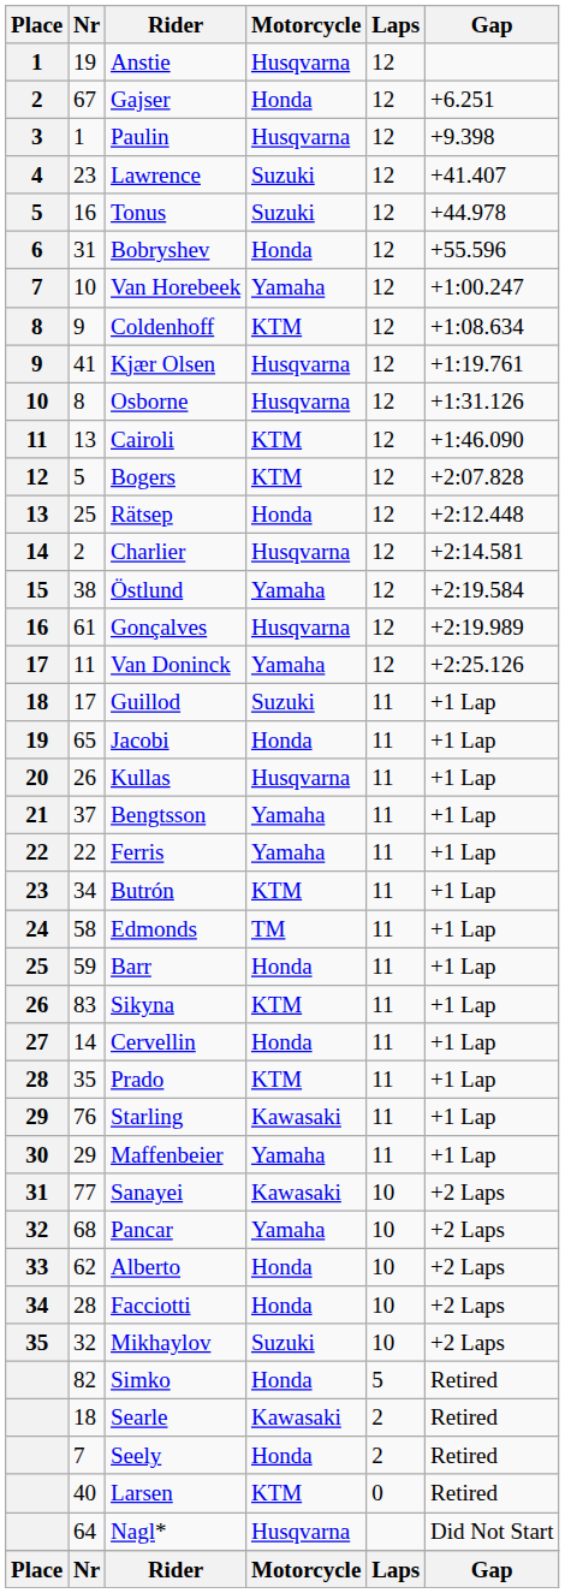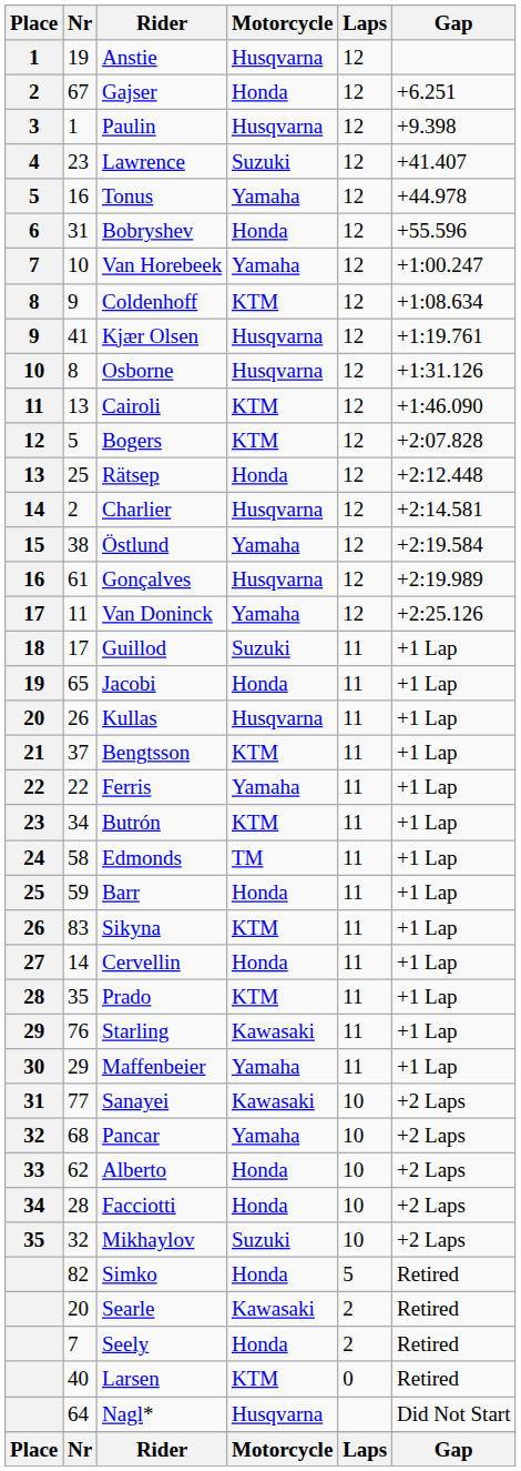 <table class="wikitable" style="font-size: 95%">
 <tr>
 <th>Place</th>
 <th>Nr</th>
 <th>Rider</th>
 <th>Motorcycle</th>
 <th>Laps</th>
 <th>Gap</th>
 </tr>
 <tr>
 <th>1</th>
 <td>19</td>
 <td> <a href='#'>Anstie</a></td>
 <td><a href='#'>Husqvarna</a></td>
 <td>12</td>
 <td></td>
 </tr>
 <tr>
 <th>2</th>
 <td>67</td>
 <td> <a href='#'>Gajser</a></td>
 <td><a href='#'>Honda</a></td>
 <td>12</td>
 <td>+6.251</td>
 </tr>
 <tr>
 <th>3</th>
 <td>1</td>
 <td> <a href='#'>Paulin</a></td>
 <td><a href='#'>Husqvarna</a></td>
 <td>12</td>
 <td>+9.398</td>
 </tr>
 <tr>
 <th>4</th>
 <td>23</td>
 <td> <a href='#'>Lawrence</a></td>
 <td><a href='#'>Suzuki</a></td>
 <td>12</td>
 <td>+41.407</td>
 </tr>
 <tr>
 <th>5</th>
 <td>16</td>
 <td> <a href='#'>Tonus</a></td>
-<td><a href='#'>Suzuki</a></td>
+<td><a href='#'>Yamaha</a></td>
 <td>12</td>
 <td>+44.978</td>
 </tr>
 <tr>
 <th>6</th>
 <td>31</td>
 <td> <a href='#'>Bobryshev</a></td>
 <td><a href='#'>Honda</a></td>
 <td>12</td>
 <td>+55.596</td>
 </tr>
 <tr>
 <th>7</th>
 <td>10</td>
 <td> <a href='#'>Van Horebeek</a></td>
 <td><a href='#'>Yamaha</a></td>
 <td>12</td>
 <td>+1:00.247</td>
 </tr>
 <tr>
 <th>8</th>
 <td>9</td>
 <td> <a href='#'>Coldenhoff</a></td>
 <td><a href='#'>KTM</a></td>
 <td>12</td>
 <td>+1:08.634</td>
 </tr>
 <tr>
 <th>9</th>
 <td>41</td>
 <td> <a href='#'>Kjær Olsen</a></td>
 <td><a href='#'>Husqvarna</a></td>
 <td>12</td>
 <td>+1:19.761</td>
 </tr>
 <tr>
 <th>10</th>
 <td>8</td>
 <td> <a href='#'>Osborne</a></td>
 <td><a href='#'>Husqvarna</a></td>
 <td>12</td>
 <td>+1:31.126</td>
 </tr>
 <tr>
 <th>11</th>
 <td>13</td>
 <td> <a href='#'>Cairoli</a></td>
 <td><a href='#'>KTM</a></td>
 <td>12</td>
 <td>+1:46.090</td>
 </tr>
 <tr>
 <th>12</th>
 <td>5</td>
 <td> <a href='#'>Bogers</a></td>
 <td><a href='#'>KTM</a></td>
 <td>12</td>
 <td>+2:07.828</td>
 </tr>
 <tr>
 <th>13</th>
 <td>25</td>
 <td> <a href='#'>Rätsep</a></td>
 <td><a href='#'>Honda</a></td>
 <td>12</td>
 <td>+2:12.448</td>
 </tr>
 <tr>
 <th>14</th>
 <td>2</td>
 <td> <a href='#'>Charlier</a></td>
 <td><a href='#'>Husqvarna</a></td>
 <td>12</td>
 <td>+2:14.581</td>
 </tr>
 <tr>
 <th>15</th>
 <td>38</td>
 <td> <a href='#'>Östlund</a></td>
 <td><a href='#'>Yamaha</a></td>
 <td>12</td>
 <td>+2:19.584</td>
 </tr>
 <tr>
 <th>16</th>
 <td>61</td>
 <td> <a href='#'>Gonçalves</a></td>
 <td><a href='#'>Husqvarna</a></td>
 <td>12</td>
 <td>+2:19.989</td>
 </tr>
 <tr>
 <th>17</th>
 <td>11</td>
 <td> <a href='#'>Van Doninck</a></td>
 <td><a href='#'>Yamaha</a></td>
 <td>12</td>
 <td>+2:25.126</td>
 </tr>
 <tr>
 <th>18</th>
 <td>17</td>
 <td> <a href='#'>Guillod</a></td>
 <td><a href='#'>Suzuki</a></td>
 <td>11</td>
 <td>+1 Lap</td>
 </tr>
 <tr>
 <th>19</th>
 <td>65</td>
 <td> <a href='#'>Jacobi</a></td>
 <td><a href='#'>Honda</a></td>
 <td>11</td>
 <td>+1 Lap</td>
 </tr>
 <tr>
 <th>20</th>
 <td>26</td>
 <td> <a href='#'>Kullas</a></td>
 <td><a href='#'>Husqvarna</a></td>
 <td>11</td>
 <td>+1 Lap</td>
 </tr>
 <tr>
 <th>21</th>
 <td>37</td>
 <td> <a href='#'>Bengtsson</a></td>
-<td><a href='#'>Yamaha</a></td>
+<td><a href='#'>KTM</a></td>
 <td>11</td>
 <td>+1 Lap</td>
 </tr>
 <tr>
 <th>22</th>
 <td>22</td>
 <td> <a href='#'>Ferris</a></td>
 <td><a href='#'>Yamaha</a></td>
 <td>11</td>
 <td>+1 Lap</td>
 </tr>
 <tr>
 <th>23</th>
 <td>34</td>
 <td> <a href='#'>Butrón</a></td>
 <td><a href='#'>KTM</a></td>
 <td>11</td>
 <td>+1 Lap</td>
 </tr>
 <tr>
 <th>24</th>
 <td>58</td>
 <td> <a href='#'>Edmonds</a></td>
 <td><a href='#'>TM</a></td>
 <td>11</td>
 <td>+1 Lap</td>
 </tr>
 <tr>
 <th>25</th>
 <td>59</td>
 <td> <a href='#'>Barr</a></td>
 <td><a href='#'>Honda</a></td>
 <td>11</td>
 <td>+1 Lap</td>
 </tr>
 <tr>
 <th>26</th>
 <td>83</td>
 <td> <a href='#'>Sikyna</a></td>
 <td><a href='#'>KTM</a></td>
 <td>11</td>
 <td>+1 Lap</td>
 </tr>
 <tr>
 <th>27</th>
 <td>14</td>
 <td> <a href='#'>Cervellin</a></td>
 <td><a href='#'>Honda</a></td>
 <td>11</td>
 <td>+1 Lap</td>
 </tr>
 <tr>
 <th>28</th>
 <td>35</td>
 <td> <a href='#'>Prado</a></td>
 <td><a href='#'>KTM</a></td>
 <td>11</td>
 <td>+1 Lap</td>
 </tr>
 <tr>
 <th>29</th>
 <td>76</td>
 <td> <a href='#'>Starling</a></td>
 <td><a href='#'>Kawasaki</a></td>
 <td>11</td>
 <td>+1 Lap</td>
 </tr>
 <tr>
 <th>30</th>
 <td>29</td>
 <td> <a href='#'>Maffenbeier</a></td>
 <td><a href='#'>Yamaha</a></td>
 <td>11</td>
 <td>+1 Lap</td>
 </tr>
 <tr>
 <th>31</th>
 <td>77</td>
 <td> <a href='#'>Sanayei</a></td>
 <td><a href='#'>Kawasaki</a></td>
 <td>10</td>
 <td>+2 Laps</td>
 </tr>
 <tr>
 <th>32</th>
 <td>68</td>
 <td> <a href='#'>Pancar</a></td>
 <td><a href='#'>Yamaha</a></td>
 <td>10</td>
 <td>+2 Laps</td>
 </tr>
 <tr>
 <th>33</th>
 <td>62</td>
 <td> <a href='#'>Alberto</a></td>
 <td><a href='#'>Honda</a></td>
 <td>10</td>
 <td>+2 Laps</td>
 </tr>
 <tr>
 <th>34</th>
 <td>28</td>
 <td> <a href='#'>Facciotti</a></td>
 <td><a href='#'>Honda</a></td>
 <td>10</td>
 <td>+2 Laps</td>
 </tr>
 <tr>
 <th>35</th>
 <td>32</td>
 <td> <a href='#'>Mikhaylov</a></td>
 <td><a href='#'>Suzuki</a></td>
 <td>10</td>
 <td>+2 Laps</td>
 </tr>
 <tr>
 <th></th>
 <td>82</td>
 <td> <a href='#'>Simko</a></td>
 <td><a href='#'>Honda</a></td>
 <td>5</td>
 <td>Retired</td>
 </tr>
 <tr>
 <th></th>
-<td>18</td>
+<td>20</td>
 <td> <a href='#'>Searle</a></td>
 <td><a href='#'>Kawasaki</a></td>
 <td>2</td>
 <td>Retired</td>
 </tr>
 <tr>
 <th></th>
 <td>7</td>
 <td> <a href='#'>Seely</a></td>
 <td><a href='#'>Honda</a></td>
 <td>2</td>
 <td>Retired</td>
 </tr>
 <tr>
 <th></th>
 <td>40</td>
 <td> <a href='#'>Larsen</a></td>
 <td><a href='#'>KTM</a></td>
 <td>0</td>
 <td>Retired</td>
 </tr>
 <tr>
 <th></th>
 <td>64</td>
 <td> <a href='#'>Nagl</a>*</td>
 <td><a href='#'>Husqvarna</a></td>
 <td></td>
 <td>Did Not Start</td>
 </tr>
 <tr>
 </tr>
 <tr>
 <th>Place</th>
 <th>Nr</th>
 <th>Rider</th>
 <th>Motorcycle</th>
 <th>Laps</th>
 <th>Gap</th>
 </tr>
 <tr>
 </tr>
 </table>
